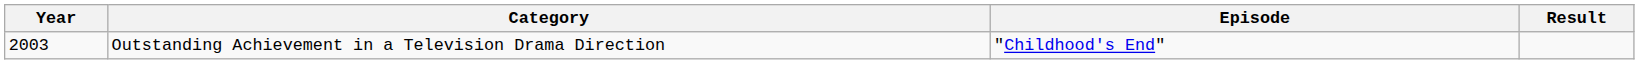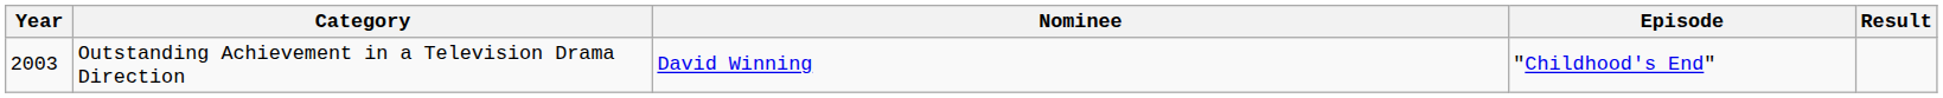 <table class="wikitable" | width="100%">
 <tr>
 <th width="3.5%">Year</th>
 <th width="30%">Category</th>
+<th>Nominee</th>
 <th width="18%">Episode</th>
 <th width="3.5%">Result</th>
 </tr>
 <tr>
 <td>2003</td>
 <td>Outstanding Achievement in a Television Drama Direction</td>
+<td><a href='#'>David Winning</a></td>
 <td>"<a href='#'>Childhood's End</a>"</td>
 <td></td>
 </tr>
 </table>
